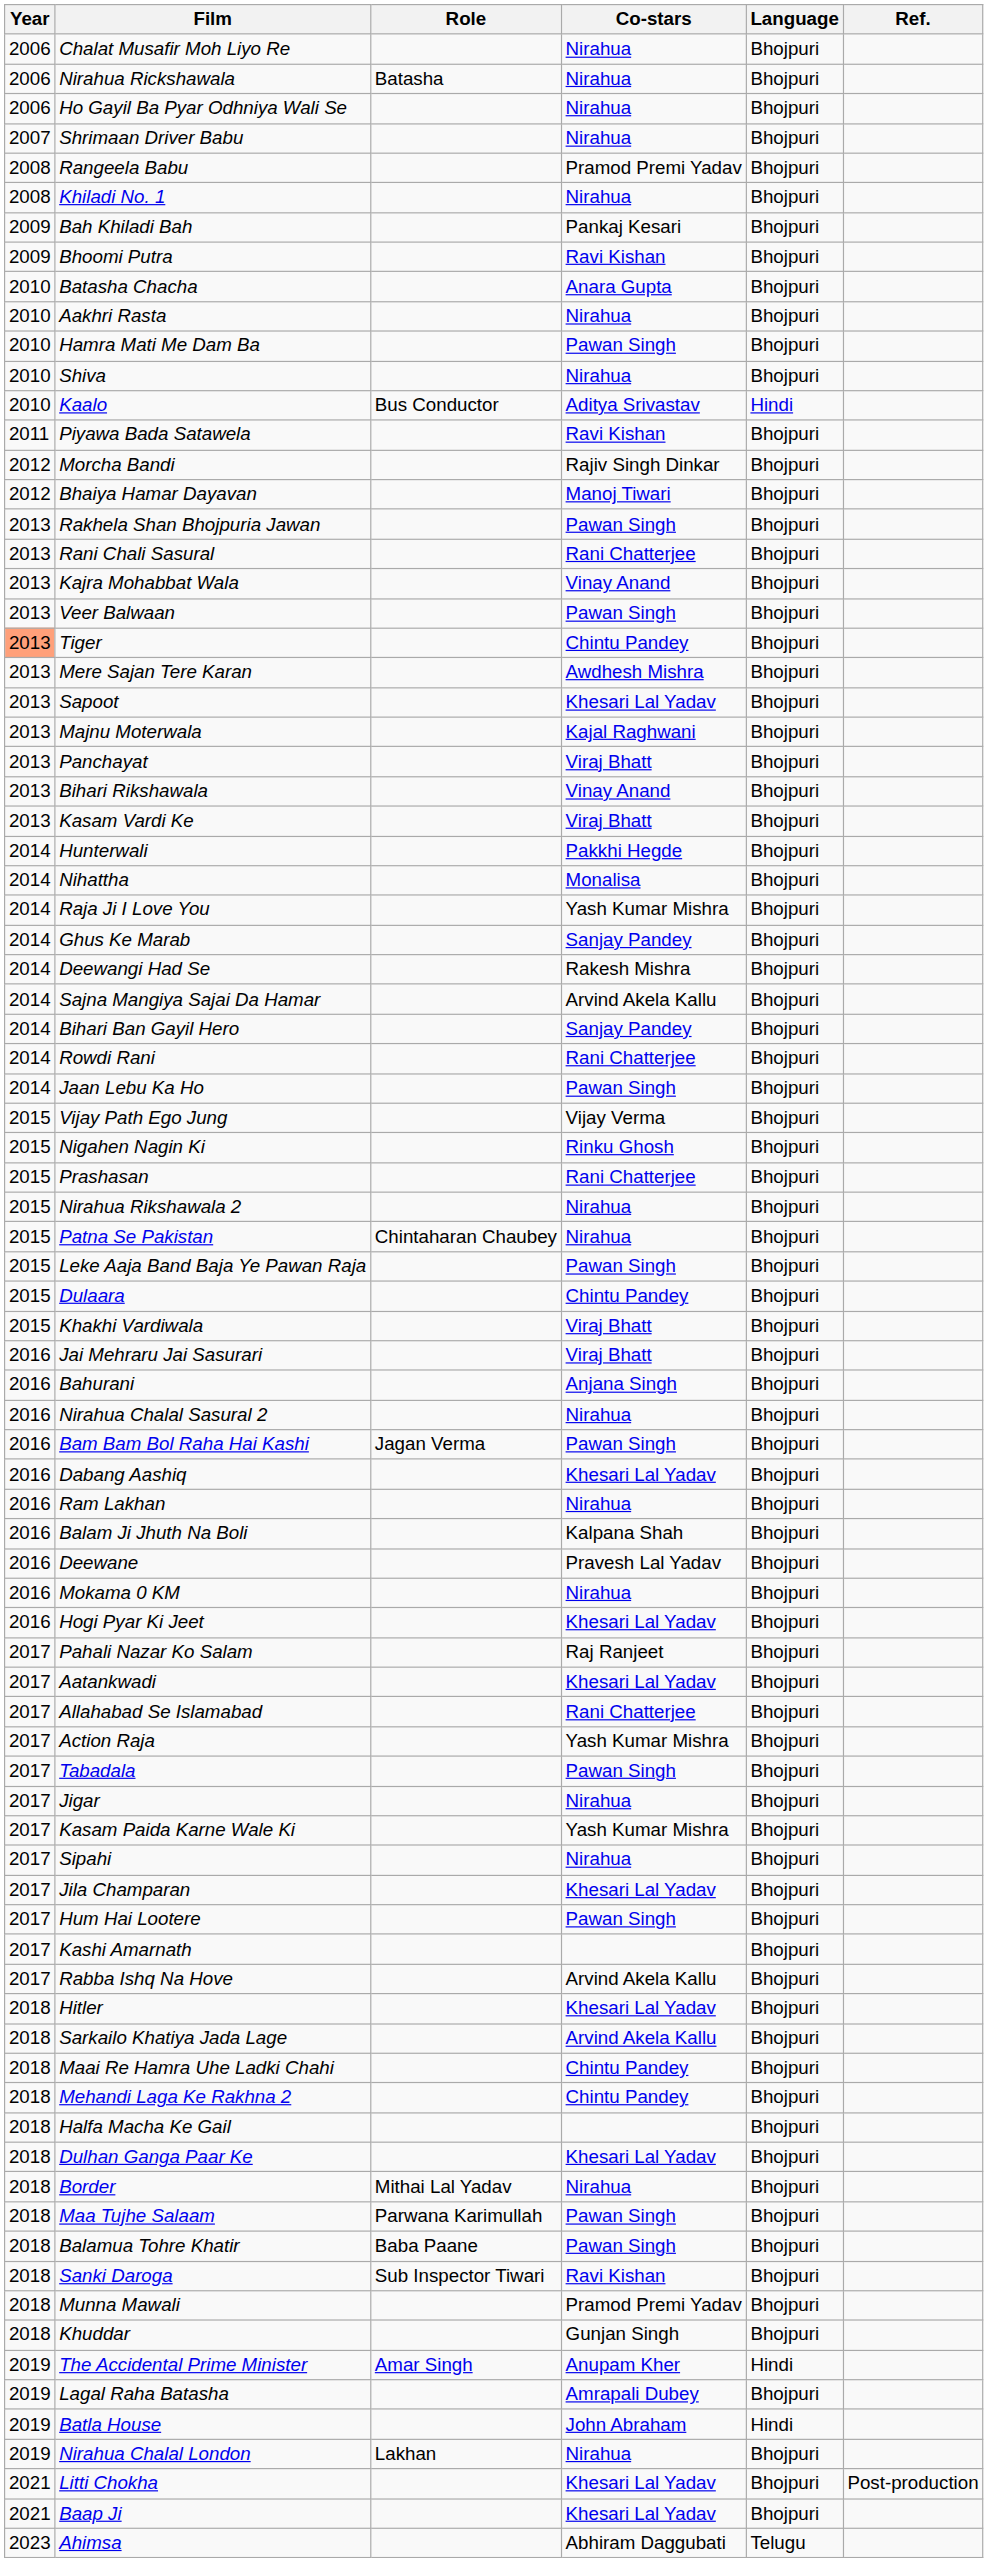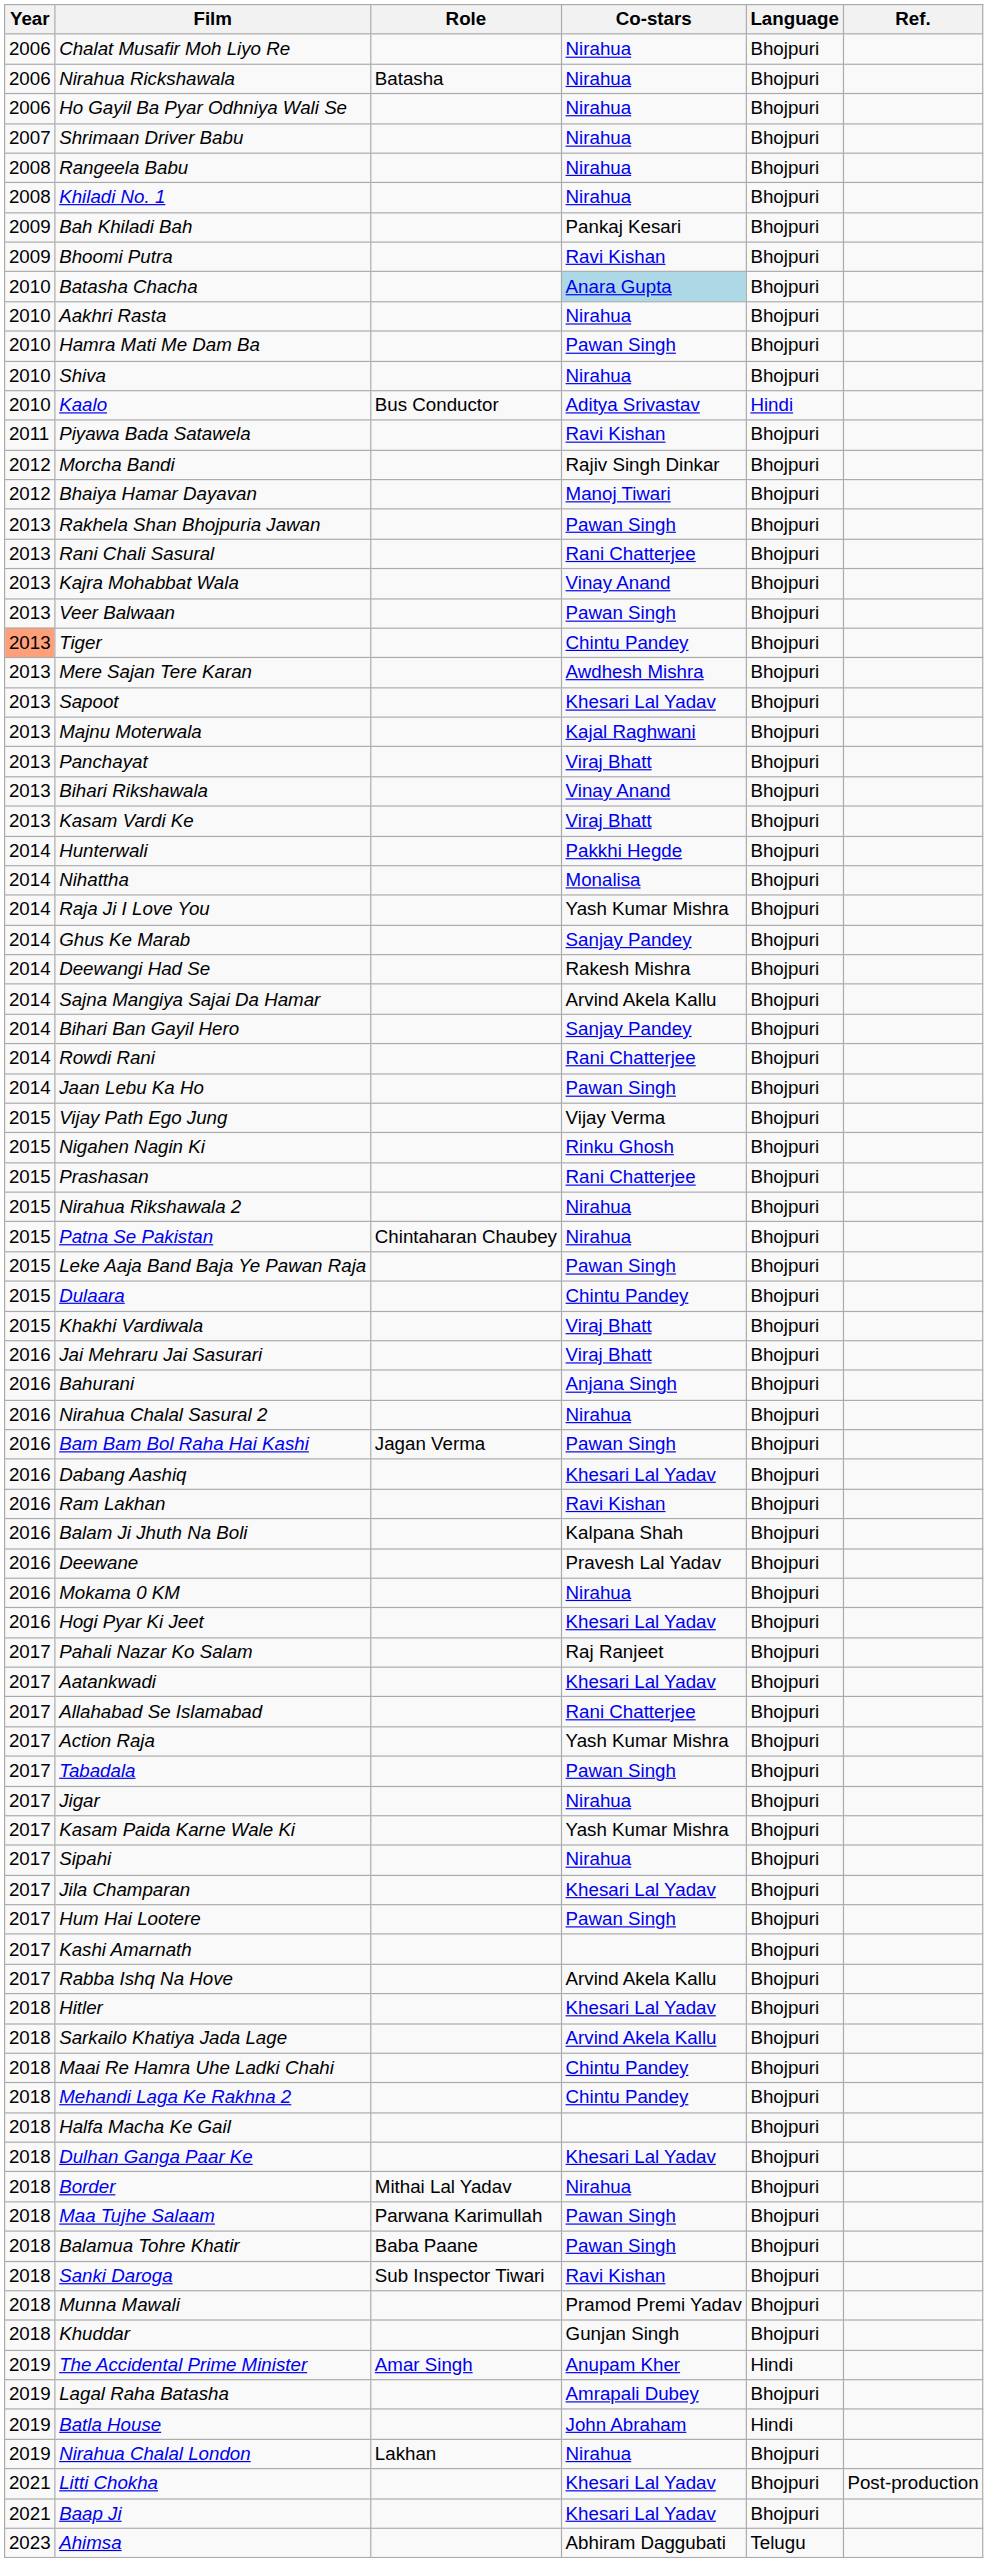 <table class="wikitable sortable">
 <tr>
 <th>Year</th>
 <th>Film</th>
 <th>Role</th>
 <th>Co-stars</th>
 <th>Language</th>
 <th>Ref.</th>
 </tr>
 <tr>
 <td>2006</td>
 <td><em>Chalat Musafir Moh Liyo Re</em></td>
 <td></td>
 <td><a href='#'>Nirahua</a></td>
 <td>Bhojpuri</td>
 <td></td>
 </tr>
 <tr>
 <td>2006</td>
 <td><em>Nirahua Rickshawala</em></td>
 <td>Batasha</td>
 <td><a href='#'>Nirahua</a></td>
 <td>Bhojpuri</td>
 <td></td>
 </tr>
 <tr>
 <td>2006</td>
 <td><em>Ho Gayil Ba Pyar Odhniya Wali Se</em></td>
 <td></td>
 <td><a href='#'>Nirahua</a></td>
 <td>Bhojpuri</td>
 <td></td>
 </tr>
 <tr>
 <td>2007</td>
 <td><em>Shrimaan Driver Babu</em></td>
 <td></td>
 <td><a href='#'>Nirahua</a></td>
 <td>Bhojpuri</td>
 <td></td>
 </tr>
 <tr>
 <td>2008</td>
 <td><em>Rangeela Babu</em></td>
 <td></td>
-<td>Pramod Premi Yadav</td>
+<td><a href='#'>Nirahua</a></td>
 <td>Bhojpuri</td>
 <td></td>
 </tr>
 <tr>
 <td>2008</td>
 <td><em><a href='#'>Khiladi No. 1</a></em></td>
 <td></td>
 <td><a href='#'>Nirahua</a></td>
 <td>Bhojpuri</td>
 <td></td>
 </tr>
 <tr>
 <td>2009</td>
 <td><em>Bah Khiladi Bah</em></td>
 <td></td>
 <td>Pankaj Kesari</td>
 <td>Bhojpuri</td>
 <td></td>
 </tr>
 <tr>
 <td>2009</td>
 <td><em>Bhoomi Putra</em></td>
 <td></td>
 <td><a href='#'>Ravi Kishan</a></td>
 <td>Bhojpuri</td>
 <td></td>
 </tr>
 <tr>
 <td>2010</td>
 <td><em>Batasha Chacha</em></td>
 <td></td>
-<td><a href='#'>Anara Gupta</a></td>
+<td style="background: lightblue;"><a href='#'>Anara Gupta</a></td>
 <td>Bhojpuri</td>
 <td></td>
 </tr>
 <tr>
 <td>2010</td>
 <td><em>Aakhri Rasta</em></td>
 <td></td>
 <td><a href='#'>Nirahua</a></td>
 <td>Bhojpuri</td>
 <td></td>
 </tr>
 <tr>
 <td>2010</td>
 <td><em>Hamra Mati Me Dam Ba</em></td>
 <td></td>
 <td><a href='#'>Pawan Singh</a></td>
 <td>Bhojpuri</td>
 <td></td>
 </tr>
 <tr>
 <td>2010</td>
 <td><em>Shiva</em></td>
 <td></td>
 <td><a href='#'>Nirahua</a></td>
 <td>Bhojpuri</td>
 <td></td>
 </tr>
 <tr>
 <td>2010</td>
 <td><em><a href='#'>Kaalo</a></em></td>
 <td>Bus Conductor</td>
 <td><a href='#'>Aditya Srivastav</a></td>
 <td><a href='#'>Hindi</a></td>
 <td></td>
 </tr>
 <tr>
 <td>2011</td>
 <td><em>Piyawa Bada Satawela</em></td>
 <td></td>
 <td><a href='#'>Ravi Kishan</a></td>
 <td>Bhojpuri</td>
 <td></td>
 </tr>
 <tr>
 <td>2012</td>
 <td><em>Morcha Bandi</em></td>
 <td></td>
 <td>Rajiv Singh Dinkar</td>
 <td>Bhojpuri</td>
 <td></td>
 </tr>
 <tr>
 <td>2012</td>
 <td><em>Bhaiya Hamar Dayavan</em></td>
 <td></td>
 <td><a href='#'>Manoj Tiwari</a></td>
 <td>Bhojpuri</td>
 <td></td>
 </tr>
 <tr>
 <td>2013</td>
 <td><em>Rakhela Shan Bhojpuria Jawan</em></td>
 <td></td>
 <td><a href='#'>Pawan Singh</a></td>
 <td>Bhojpuri</td>
 <td></td>
 </tr>
 <tr>
 <td>2013</td>
 <td><em>Rani Chali Sasural</em></td>
 <td></td>
 <td><a href='#'>Rani Chatterjee</a></td>
 <td>Bhojpuri</td>
 <td></td>
 </tr>
 <tr>
 <td>2013</td>
 <td><em>Kajra Mohabbat Wala</em></td>
 <td></td>
 <td><a href='#'>Vinay Anand</a></td>
 <td>Bhojpuri</td>
 <td></td>
 </tr>
 <tr>
 <td>2013</td>
 <td><em>Veer Balwaan</em></td>
 <td></td>
 <td><a href='#'>Pawan Singh</a></td>
 <td>Bhojpuri</td>
 <td></td>
 </tr>
 <tr>
 <td style="background: lightsalmon;">2013</td>
 <td><em>Tiger</em></td>
 <td></td>
 <td><a href='#'>Chintu Pandey</a></td>
 <td>Bhojpuri</td>
 <td></td>
 </tr>
 <tr>
 <td>2013</td>
 <td><em>Mere Sajan Tere Karan</em></td>
 <td></td>
 <td><a href='#'>Awdhesh Mishra</a></td>
 <td>Bhojpuri</td>
 <td></td>
 </tr>
 <tr>
 <td>2013</td>
 <td><em>Sapoot</em></td>
 <td></td>
 <td><a href='#'>Khesari Lal Yadav</a></td>
 <td>Bhojpuri</td>
 <td></td>
 </tr>
 <tr>
 <td>2013</td>
 <td><em>Majnu Moterwala</em></td>
 <td></td>
 <td><a href='#'>Kajal Raghwani</a></td>
 <td>Bhojpuri</td>
 <td></td>
 </tr>
 <tr>
 <td>2013</td>
 <td><em>Panchayat</em></td>
 <td></td>
 <td><a href='#'>Viraj Bhatt</a></td>
 <td>Bhojpuri</td>
 <td></td>
 </tr>
 <tr>
 <td>2013</td>
 <td><em>Bihari Rikshawala</em></td>
 <td></td>
 <td><a href='#'>Vinay Anand</a></td>
 <td>Bhojpuri</td>
 <td></td>
 </tr>
 <tr>
 <td>2013</td>
 <td><em>Kasam Vardi Ke</em></td>
 <td></td>
 <td><a href='#'>Viraj Bhatt</a></td>
 <td>Bhojpuri</td>
 <td></td>
 </tr>
 <tr>
 <td>2014</td>
 <td><em>Hunterwali</em></td>
 <td></td>
 <td><a href='#'>Pakkhi Hegde</a></td>
 <td>Bhojpuri</td>
 <td></td>
 </tr>
 <tr>
 <td>2014</td>
 <td><em>Nihattha</em></td>
 <td></td>
 <td><a href='#'>Monalisa</a></td>
 <td>Bhojpuri</td>
 <td></td>
 </tr>
 <tr>
 <td>2014</td>
 <td><em>Raja Ji I Love You</em></td>
 <td></td>
 <td>Yash Kumar Mishra</td>
 <td>Bhojpuri</td>
 <td></td>
 </tr>
 <tr>
 <td>2014</td>
 <td><em>Ghus Ke Marab</em></td>
 <td></td>
 <td><a href='#'>Sanjay Pandey</a></td>
 <td>Bhojpuri</td>
 <td></td>
 </tr>
 <tr>
 <td>2014</td>
 <td><em>Deewangi Had Se</em></td>
 <td></td>
 <td>Rakesh Mishra</td>
 <td>Bhojpuri</td>
 <td></td>
 </tr>
 <tr>
 <td>2014</td>
 <td><em>Sajna Mangiya Sajai Da Hamar</em></td>
 <td></td>
 <td>Arvind Akela Kallu</td>
 <td>Bhojpuri</td>
 <td></td>
 </tr>
 <tr>
 <td>2014</td>
 <td><em>Bihari Ban Gayil Hero</em></td>
 <td></td>
 <td><a href='#'>Sanjay Pandey</a></td>
 <td>Bhojpuri</td>
 <td></td>
 </tr>
 <tr>
 <td>2014</td>
 <td><em>Rowdi Rani</em></td>
 <td></td>
 <td><a href='#'>Rani Chatterjee</a></td>
 <td>Bhojpuri</td>
 <td></td>
 </tr>
 <tr>
 <td>2014</td>
 <td><em>Jaan Lebu Ka Ho</em></td>
 <td></td>
 <td><a href='#'>Pawan Singh</a></td>
 <td>Bhojpuri</td>
 <td></td>
 </tr>
 <tr>
 <td>2015</td>
 <td><em>Vijay Path Ego Jung</em></td>
 <td></td>
 <td>Vijay Verma</td>
 <td>Bhojpuri</td>
 <td></td>
 </tr>
 <tr>
 <td>2015</td>
 <td><em>Nigahen Nagin Ki</em></td>
 <td></td>
 <td><a href='#'>Rinku Ghosh</a></td>
 <td>Bhojpuri</td>
 <td></td>
 </tr>
 <tr>
 <td>2015</td>
 <td><em>Prashasan</em></td>
 <td></td>
 <td><a href='#'>Rani Chatterjee</a></td>
 <td>Bhojpuri</td>
 <td></td>
 </tr>
 <tr>
 <td>2015</td>
 <td><em>Nirahua Rikshawala 2</em></td>
 <td></td>
 <td><a href='#'>Nirahua</a></td>
 <td>Bhojpuri</td>
 <td></td>
 </tr>
 <tr>
 <td>2015</td>
 <td><em><a href='#'>Patna Se Pakistan</a></em></td>
 <td>Chintaharan Chaubey</td>
 <td><a href='#'>Nirahua</a></td>
 <td>Bhojpuri</td>
 <td></td>
 </tr>
 <tr>
 <td>2015</td>
 <td><em>Leke Aaja Band Baja Ye Pawan Raja</em></td>
 <td></td>
 <td><a href='#'>Pawan Singh</a></td>
 <td>Bhojpuri</td>
 <td></td>
 </tr>
 <tr>
 <td>2015</td>
 <td><em><a href='#'>Dulaara</a></em></td>
 <td></td>
 <td><a href='#'>Chintu Pandey</a></td>
 <td>Bhojpuri</td>
 <td></td>
 </tr>
 <tr>
 <td>2015</td>
 <td><em>Khakhi Vardiwala</em></td>
 <td></td>
 <td><a href='#'>Viraj Bhatt</a></td>
 <td>Bhojpuri</td>
 <td></td>
 </tr>
 <tr>
 <td>2016</td>
 <td><em>Jai Mehraru Jai Sasurari</em></td>
 <td></td>
 <td><a href='#'>Viraj Bhatt</a></td>
 <td>Bhojpuri</td>
 <td></td>
 </tr>
 <tr>
 <td>2016</td>
 <td><em>Bahurani</em></td>
 <td></td>
 <td><a href='#'>Anjana Singh</a></td>
 <td>Bhojpuri</td>
 <td></td>
 </tr>
 <tr>
 <td>2016</td>
 <td><em>Nirahua Chalal Sasural 2</em></td>
 <td></td>
 <td><a href='#'>Nirahua</a></td>
 <td>Bhojpuri</td>
 <td></td>
 </tr>
 <tr>
 <td>2016</td>
 <td><em><a href='#'>Bam Bam Bol Raha Hai Kashi</a></em></td>
 <td>Jagan Verma</td>
 <td><a href='#'>Pawan Singh</a></td>
 <td>Bhojpuri</td>
 <td></td>
 </tr>
 <tr>
 <td>2016</td>
 <td><em>Dabang Aashiq</em></td>
 <td></td>
 <td><a href='#'>Khesari Lal Yadav</a></td>
 <td>Bhojpuri</td>
 <td></td>
 </tr>
 <tr>
 <td>2016</td>
 <td><em>Ram Lakhan</em></td>
 <td></td>
-<td><a href='#'>Nirahua</a></td>
+<td><a href='#'>Ravi Kishan</a></td>
 <td>Bhojpuri</td>
 <td></td>
 </tr>
 <tr>
 <td>2016</td>
 <td><em>Balam Ji Jhuth Na Boli</em></td>
 <td></td>
 <td>Kalpana Shah</td>
 <td>Bhojpuri</td>
 <td></td>
 </tr>
 <tr>
 <td>2016</td>
 <td><em>Deewane</em></td>
 <td></td>
 <td>Pravesh Lal Yadav</td>
 <td>Bhojpuri</td>
 <td></td>
 </tr>
 <tr>
 <td>2016</td>
 <td><em>Mokama 0 KM</em></td>
 <td></td>
 <td><a href='#'>Nirahua</a></td>
 <td>Bhojpuri</td>
 <td></td>
 </tr>
 <tr>
 <td>2016</td>
 <td><em>Hogi Pyar Ki Jeet</em></td>
 <td></td>
 <td><a href='#'>Khesari Lal Yadav</a></td>
 <td>Bhojpuri</td>
 <td></td>
 </tr>
 <tr>
 <td>2017</td>
 <td><em>Pahali Nazar Ko Salam</em></td>
 <td></td>
 <td>Raj Ranjeet</td>
 <td>Bhojpuri</td>
 <td></td>
 </tr>
 <tr>
 <td>2017</td>
 <td><em>Aatankwadi</em></td>
 <td></td>
 <td><a href='#'>Khesari Lal Yadav</a></td>
 <td>Bhojpuri</td>
 <td></td>
 </tr>
 <tr>
 <td>2017</td>
 <td><em>Allahabad Se Islamabad</em></td>
 <td></td>
 <td><a href='#'>Rani Chatterjee</a></td>
 <td>Bhojpuri</td>
 <td></td>
 </tr>
 <tr>
 <td>2017</td>
 <td><em>Action Raja</em></td>
 <td></td>
 <td>Yash Kumar Mishra</td>
 <td>Bhojpuri</td>
 <td></td>
 </tr>
 <tr>
 <td>2017</td>
 <td><em><a href='#'>Tabadala</a></em></td>
 <td></td>
 <td><a href='#'>Pawan Singh</a></td>
 <td>Bhojpuri</td>
 <td></td>
 </tr>
 <tr>
 <td>2017</td>
 <td><em>Jigar</em></td>
 <td></td>
 <td><a href='#'>Nirahua</a></td>
 <td>Bhojpuri</td>
 <td></td>
 </tr>
 <tr>
 <td>2017</td>
 <td><em>Kasam Paida Karne Wale Ki</em></td>
 <td></td>
 <td>Yash Kumar Mishra</td>
 <td>Bhojpuri</td>
 <td></td>
 </tr>
 <tr>
 <td>2017</td>
 <td><em>Sipahi</em></td>
 <td></td>
 <td><a href='#'>Nirahua</a></td>
 <td>Bhojpuri</td>
 <td></td>
 </tr>
 <tr>
 <td>2017</td>
 <td><em>Jila Champaran</em></td>
 <td></td>
 <td><a href='#'>Khesari Lal Yadav</a></td>
 <td>Bhojpuri</td>
 <td></td>
 </tr>
 <tr>
 <td>2017</td>
 <td><em>Hum Hai Lootere</em></td>
 <td></td>
 <td><a href='#'>Pawan Singh</a></td>
 <td>Bhojpuri</td>
 <td></td>
 </tr>
 <tr>
 <td>2017</td>
 <td><em>Kashi Amarnath</em></td>
 <td></td>
 <td></td>
 <td>Bhojpuri</td>
 <td></td>
 </tr>
 <tr>
 <td>2017</td>
 <td><em>Rabba Ishq Na Hove</em></td>
 <td></td>
 <td>Arvind Akela Kallu</td>
 <td>Bhojpuri</td>
 <td></td>
 </tr>
 <tr>
 <td>2018</td>
 <td><em>Hitler</em></td>
 <td></td>
 <td><a href='#'>Khesari Lal Yadav</a></td>
 <td>Bhojpuri</td>
 <td></td>
 </tr>
 <tr>
 <td>2018</td>
 <td><em>Sarkailo Khatiya Jada Lage</em></td>
 <td></td>
 <td><a href='#'>Arvind Akela Kallu</a></td>
 <td>Bhojpuri</td>
 <td></td>
 </tr>
 <tr>
 <td>2018</td>
 <td><em>Maai Re Hamra Uhe Ladki Chahi</em></td>
 <td></td>
 <td><a href='#'>Chintu Pandey</a></td>
 <td>Bhojpuri</td>
 <td></td>
 </tr>
 <tr>
 <td>2018</td>
 <td><em><a href='#'>Mehandi Laga Ke Rakhna 2</a></em></td>
 <td></td>
 <td><a href='#'>Chintu Pandey</a></td>
 <td>Bhojpuri</td>
 <td></td>
 </tr>
 <tr>
 <td>2018</td>
 <td><em>Halfa Macha Ke Gail</em></td>
 <td></td>
 <td></td>
 <td>Bhojpuri</td>
 <td></td>
 </tr>
 <tr>
 <td>2018</td>
 <td><em><a href='#'>Dulhan Ganga Paar Ke</a></em></td>
 <td></td>
 <td><a href='#'>Khesari Lal Yadav</a></td>
 <td>Bhojpuri</td>
 <td></td>
 </tr>
 <tr>
 <td>2018</td>
 <td><em><a href='#'>Border</a></em></td>
 <td>Mithai Lal Yadav</td>
 <td><a href='#'>Nirahua</a></td>
 <td>Bhojpuri</td>
 <td></td>
 </tr>
 <tr>
 <td>2018</td>
 <td><em><a href='#'>Maa Tujhe Salaam</a></em></td>
 <td>Parwana Karimullah</td>
 <td><a href='#'>Pawan Singh</a></td>
 <td>Bhojpuri</td>
 <td></td>
 </tr>
 <tr>
 <td>2018</td>
 <td><em>Balamua Tohre Khatir</em></td>
 <td>Baba Paane</td>
 <td><a href='#'>Pawan Singh</a></td>
 <td>Bhojpuri</td>
 <td></td>
 </tr>
 <tr>
 <td>2018</td>
 <td><em><a href='#'>Sanki Daroga</a></em></td>
 <td>Sub Inspector Tiwari</td>
 <td><a href='#'>Ravi Kishan</a></td>
 <td>Bhojpuri</td>
 <td></td>
 </tr>
 <tr>
 <td>2018</td>
 <td><em>Munna Mawali</em></td>
 <td></td>
 <td>Pramod Premi Yadav</td>
 <td>Bhojpuri</td>
 <td></td>
 </tr>
 <tr>
 <td>2018</td>
 <td><em>Khuddar</em></td>
 <td></td>
 <td>Gunjan Singh</td>
 <td>Bhojpuri</td>
 <td></td>
 </tr>
 <tr>
 <td>2019</td>
 <td><em><a href='#'>The Accidental Prime Minister</a></em></td>
 <td><a href='#'>Amar Singh</a></td>
 <td><a href='#'>Anupam Kher</a></td>
 <td>Hindi</td>
 <td></td>
 </tr>
 <tr>
 <td>2019</td>
 <td><em>Lagal Raha Batasha</em></td>
 <td></td>
 <td><a href='#'>Amrapali Dubey</a></td>
 <td>Bhojpuri</td>
 <td></td>
 </tr>
 <tr>
 <td>2019</td>
 <td><em><a href='#'>Batla House</a></em></td>
 <td></td>
 <td><a href='#'>John Abraham</a></td>
 <td>Hindi</td>
 <td></td>
 </tr>
 <tr>
 <td>2019</td>
 <td><em><a href='#'>Nirahua Chalal London</a></em></td>
 <td>Lakhan</td>
 <td><a href='#'>Nirahua</a></td>
 <td>Bhojpuri</td>
 <td></td>
 </tr>
 <tr>
 <td>2021</td>
 <td><em><a href='#'>Litti Chokha</a></em></td>
 <td></td>
 <td><a href='#'>Khesari Lal Yadav</a></td>
 <td>Bhojpuri</td>
 <td>Post-production</td>
 </tr>
 <tr>
 <td>2021</td>
 <td><em><a href='#'>Baap Ji</a></em></td>
 <td></td>
 <td><a href='#'>Khesari Lal Yadav</a></td>
 <td>Bhojpuri</td>
 <td></td>
 </tr>
 <tr>
 <td>2023</td>
 <td><em><a href='#'>Ahimsa</a></em></td>
 <td></td>
 <td>Abhiram Daggubati</td>
 <td>Telugu</td>
 <td></td>
 </tr>
 </table>
